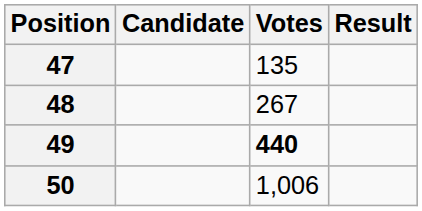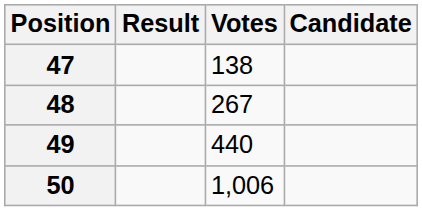 <table class="wikitable sortable col3right">
 <tr>
 <th scope="col">Position</th>
+<th scope="col">Result</th>
+<th scope="col">Votes</th>
 <th scope="col">Candidate</th>
-<th scope="col">Votes</th>
-<th scope="col">Result</th>
 </tr>
 <tr>
 <th scope="row">47</th>
 <td></td>
-<td>135</td>
+<td>138</td>
 <td></td>
 </tr>
 <tr>
 <th scope="row">48</th>
 <td></td>
 <td>267</td>
 <td></td>
 </tr>
 <tr>
 <th scope="row">49</th>
 <td></td>
-<td><strong>440</strong></td>
+<td>440</td>
 <td></td>
 </tr>
 <tr>
 <th scope="row">50</th>
 <td></td>
 <td>1,006</td>
 <td></td>
 </tr>
 </table>
